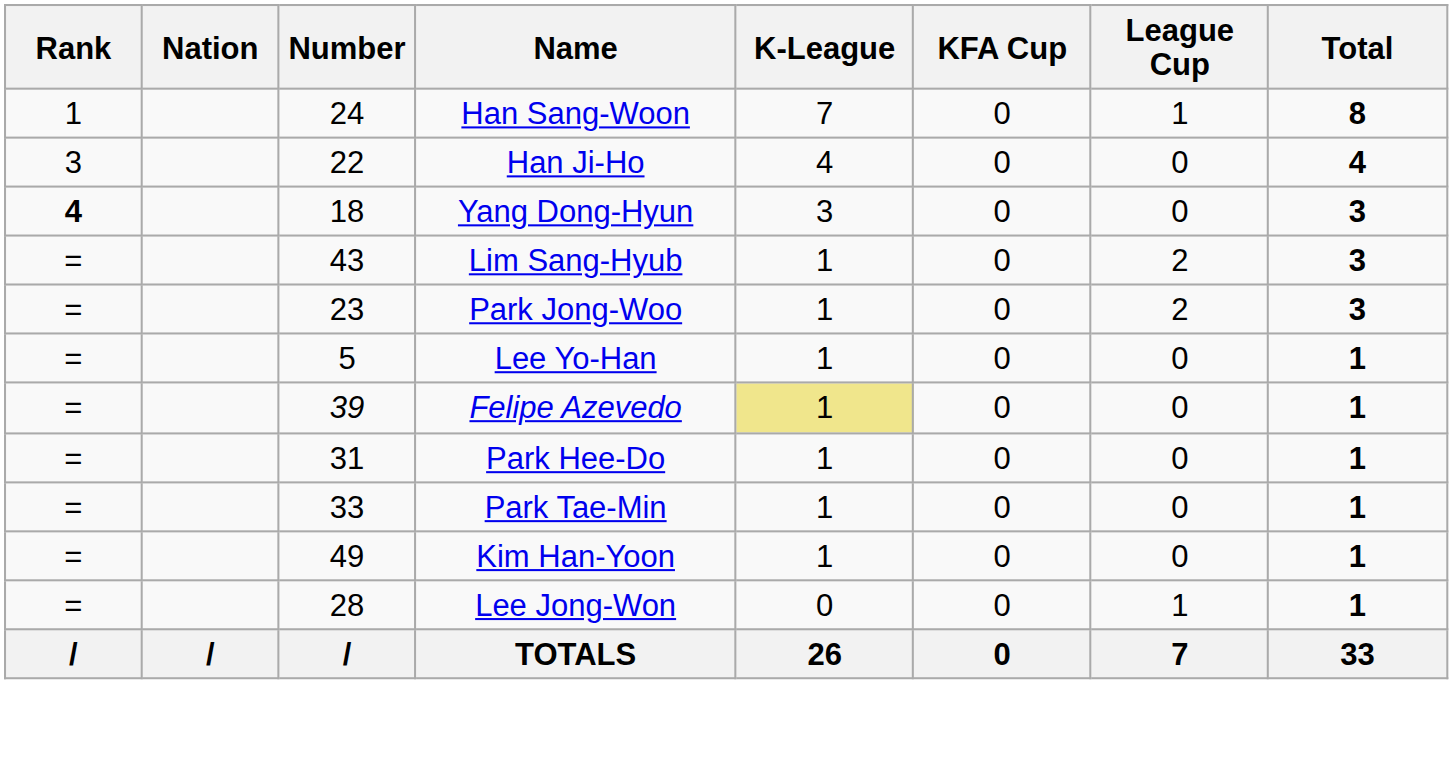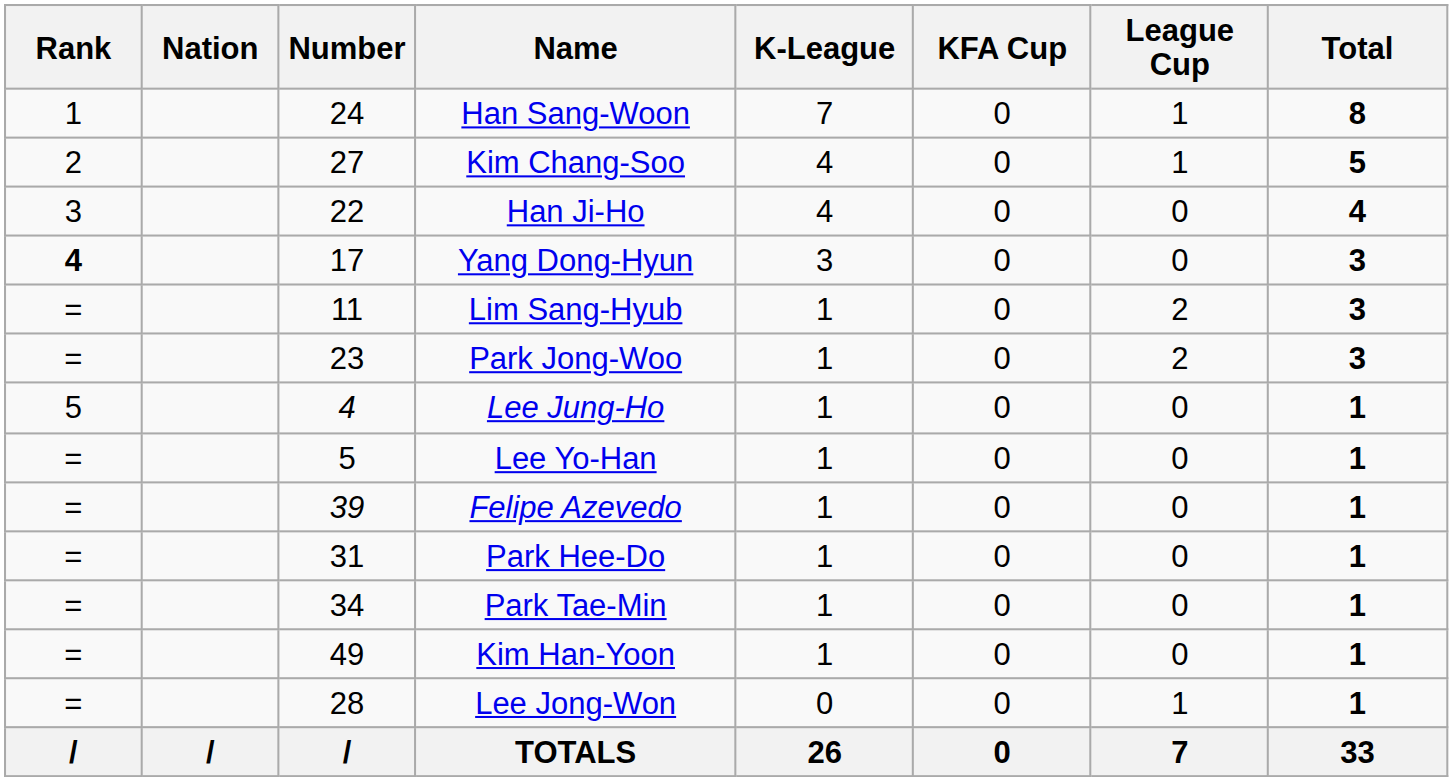 <table class="wikitable" style="font-size: 95%; text-align: center;">
 <tr>
 <th width=60>Rank</th>
 <th width=60>Nation</th>
 <th width=60>Number</th>
 <th width=150>Name</th>
 <th width=80>K-League</th>
 <th width=80>KFA Cup</th>
 <th width=80>League Cup</th>
 <th width=80>Total</th>
 </tr>
 <tr>
 <td>1</td>
 <td></td>
 <td>24</td>
 <td><a href='#'>Han Sang-Woon</a></td>
 <td>7</td>
 <td>0</td>
 <td>1</td>
 <td><strong>8</strong></td>
 </tr>
 <tr>
+<td>2</td>
+<td></td>
+<td>27</td>
+<td><a href='#'>Kim Chang-Soo</a></td>
+<td>4</td>
+<td>0</td>
+<td>1</td>
+<td><strong>5</strong></td>
+</tr>
+<tr>
 <td>3</td>
 <td></td>
 <td>22</td>
 <td><a href='#'>Han Ji-Ho</a></td>
 <td>4</td>
 <td>0</td>
 <td>0</td>
 <td><strong>4</strong></td>
 </tr>
 <tr>
 <td><strong>4</strong></td>
 <td></td>
-<td>18</td>
+<td>17</td>
 <td><a href='#'>Yang Dong-Hyun</a></td>
 <td>3</td>
 <td>0</td>
 <td>0</td>
 <td><strong>3</strong></td>
 </tr>
 <tr>
 <td>=</td>
 <td></td>
-<td>43</td>
+<td>11</td>
 <td><a href='#'>Lim Sang-Hyub</a></td>
 <td>1</td>
 <td>0</td>
 <td>2</td>
 <td><strong>3</strong></td>
 </tr>
 <tr>
 <td>=</td>
 <td></td>
 <td>23</td>
 <td><a href='#'>Park Jong-Woo</a></td>
 <td>1</td>
 <td>0</td>
 <td>2</td>
 <td><strong>3</strong></td>
 </tr>
 <tr>
+<td>5</td>
+<td></td>
+<td><em>4</em></td>
+<td><em><a href='#'>Lee Jung-Ho</a></em></td>
+<td>1</td>
+<td>0</td>
+<td>0</td>
+<td><strong>1</strong></td>
+</tr>
+<tr>
 <td>=</td>
 <td></td>
 <td>5</td>
 <td><a href='#'>Lee Yo-Han</a></td>
 <td>1</td>
 <td>0</td>
 <td>0</td>
 <td><strong>1</strong></td>
 </tr>
 <tr>
 <td>=</td>
 <td></td>
 <td><em>39</em></td>
 <td><em><a href='#'>Felipe Azevedo</a></em></td>
-<td style="background: khaki;">1</td>
+<td>1</td>
 <td>0</td>
 <td>0</td>
 <td><strong>1</strong></td>
 </tr>
 <tr>
 <td>=</td>
 <td></td>
 <td>31</td>
 <td><a href='#'>Park Hee-Do</a></td>
 <td>1</td>
 <td>0</td>
 <td>0</td>
 <td><strong>1</strong></td>
 </tr>
 <tr>
 <td>=</td>
 <td></td>
-<td>33</td>
+<td>34</td>
 <td><a href='#'>Park Tae-Min</a></td>
 <td>1</td>
 <td>0</td>
 <td>0</td>
 <td><strong>1</strong></td>
 </tr>
 <tr>
 <td>=</td>
 <td></td>
 <td>49</td>
 <td><a href='#'>Kim Han-Yoon</a></td>
 <td>1</td>
 <td>0</td>
 <td>0</td>
 <td><strong>1</strong></td>
 </tr>
 <tr>
 <td>=</td>
 <td></td>
 <td>28</td>
 <td><a href='#'>Lee Jong-Won</a></td>
 <td>0</td>
 <td>0</td>
 <td>1</td>
 <td><strong>1</strong></td>
 </tr>
 <tr>
 <th>/</th>
 <th>/</th>
 <th>/</th>
 <th>TOTALS</th>
 <th>26</th>
 <th>0</th>
 <th>7</th>
 <th>33</th>
 </tr>
 </table>
